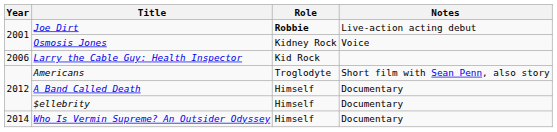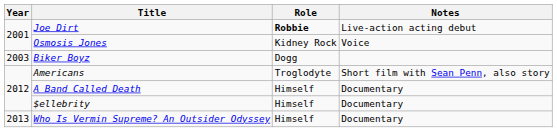 <table class="wikitable sortable">
 <tr>
 <th>Year</th>
 <th>Title</th>
 <th>Role</th>
 <th class="unsortable">Notes</th>
 </tr>
 <tr>
 <td rowspan="2">2001</td>
 <td><em><a href='#'>Joe Dirt</a></em></td>
 <td><strong>Robbie</strong></td>
 <td>Live-action acting debut</td>
 </tr>
 <tr>
 <td><em><a href='#'>Osmosis Jones</a></em></td>
 <td>Kidney Rock</td>
 <td>Voice</td>
 </tr>
 <tr>
-<td>2006</td>
-<td><em><a href='#'>Larry the Cable Guy: Health Inspector</a></em></td>
-<td>Kid Rock</td>
+<td>2003</td>
+<td><em><a href='#'>Biker Boyz</a></em></td>
+<td>Dogg</td>
 <td></td>
 </tr>
 <tr>
 <td rowspan="3">2012</td>
 <td><em>Americans</em></td>
 <td>Troglodyte</td>
 <td>Short film with <a href='#'>Sean Penn</a>, also story</td>
 </tr>
 <tr>
 <td><em><a href='#'>A Band Called Death</a></em></td>
 <td>Himself</td>
 <td>Documentary</td>
 </tr>
 <tr>
 <td><em>$ellebrity</em></td>
 <td>Himself</td>
 <td>Documentary</td>
 </tr>
 <tr>
-<td>2014</td>
+<td>2013</td>
 <td><em><a href='#'>Who Is Vermin Supreme? An Outsider Odyssey</a></em></td>
 <td>Himself</td>
 <td>Documentary</td>
 </tr>
 </table>
